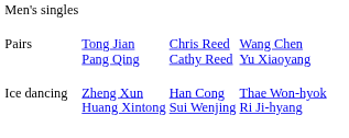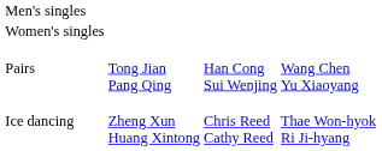 <table>
 <tr>
 <td>Men's singles<br></td>
 <td></td>
 <td></td>
 <td></td>
 </tr>
 <tr>
+<td>Women's singles<br></td>
+<td></td>
+<td></td>
+<td></td>
+</tr>
+<tr>
 <td>Pairs<br></td>
 <td><br><a href='#'>Tong Jian</a><br><a href='#'>Pang Qing</a></td>
-<td><br><a href='#'>Chris Reed</a><br><a href='#'>Cathy Reed</a></td>
+<td><br><a href='#'>Han Cong</a><br><a href='#'>Sui Wenjing</a></td>
 <td><br><a href='#'>Wang Chen</a><br><a href='#'>Yu Xiaoyang</a></td>
 </tr>
 <tr>
 <td>Ice dancing<br></td>
 <td><br><a href='#'>Zheng Xun</a><br><a href='#'>Huang Xintong</a></td>
-<td><br><a href='#'>Han Cong</a><br><a href='#'>Sui Wenjing</a></td>
+<td><br><a href='#'>Chris Reed</a><br><a href='#'>Cathy Reed</a></td>
 <td><br><a href='#'>Thae Won-hyok</a><br><a href='#'>Ri Ji-hyang</a></td>
 </tr>
 </table>
